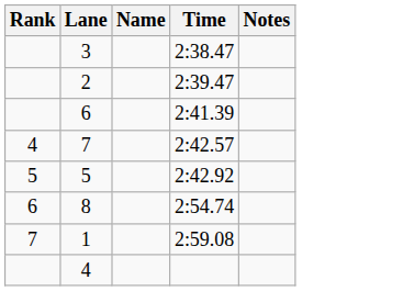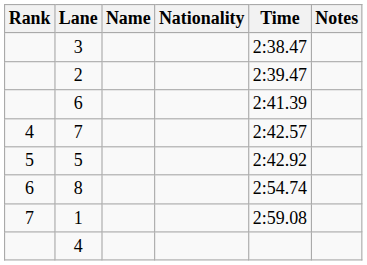 <table class="wikitable sortable" style="text-align:center">
 <tr>
 <th>Rank</th>
 <th>Lane</th>
 <th>Name</th>
+<th>Nationality</th>
 <th>Time</th>
 <th>Notes</th>
 </tr>
 <tr>
 <td></td>
 <td>3</td>
+<td align=left></td>
 <td align=left></td>
 <td>2:38.47</td>
 <td><strong></strong></td>
 </tr>
 <tr>
 <td></td>
 <td>2</td>
 <td align=left></td>
+<td align=left></td>
 <td>2:39.47</td>
 <td></td>
 </tr>
 <tr>
 <td></td>
 <td>6</td>
+<td align=left></td>
 <td align=left></td>
 <td>2:41.39</td>
 <td></td>
 </tr>
 <tr>
 <td>4</td>
 <td>7</td>
 <td align=left></td>
+<td align=left></td>
 <td>2:42.57</td>
 <td></td>
 </tr>
 <tr>
 <td>5</td>
 <td>5</td>
+<td align=left></td>
 <td align=left></td>
 <td>2:42.92</td>
 <td></td>
 </tr>
 <tr>
 <td>6</td>
 <td>8</td>
 <td align=left></td>
+<td align=left></td>
 <td>2:54.74</td>
 <td></td>
 </tr>
 <tr>
 <td>7</td>
 <td>1</td>
+<td align=left></td>
 <td align=left></td>
 <td>2:59.08</td>
 <td></td>
 </tr>
 <tr>
 <td></td>
 <td>4</td>
 <td align=left></td>
+<td align=left></td>
 <td></td>
 <td><strong></strong></td>
 </tr>
 </table>
